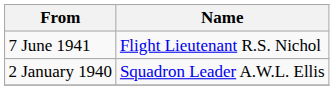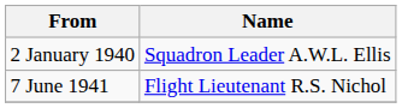 <table class="wikitable">
 <tr>
 <th>From</th>
 <th>Name</th>
 </tr>
 <tr>
+<td>2 January 1940</td>
+<td><a href='#'>Squadron Leader</a> A.W.L. Ellis</td>
+</tr>
+<tr>
 <td>7 June 1941</td>
 <td><a href='#'>Flight Lieutenant</a> R.S. Nichol</td>
 </tr>
 <tr>
-<td>2 January 1940</td>
-<td><a href='#'>Squadron Leader</a> A.W.L. Ellis</td>
-</tr>
-<tr>
 </tr>
 </table>
